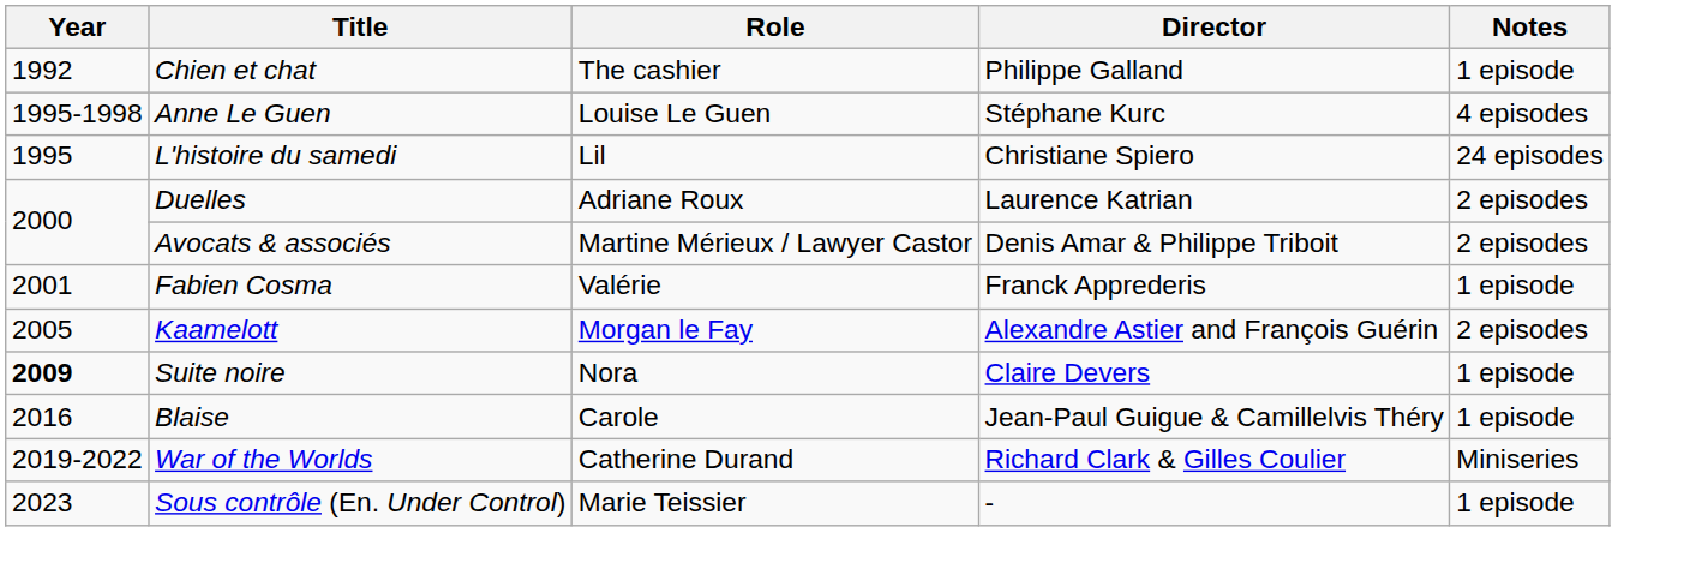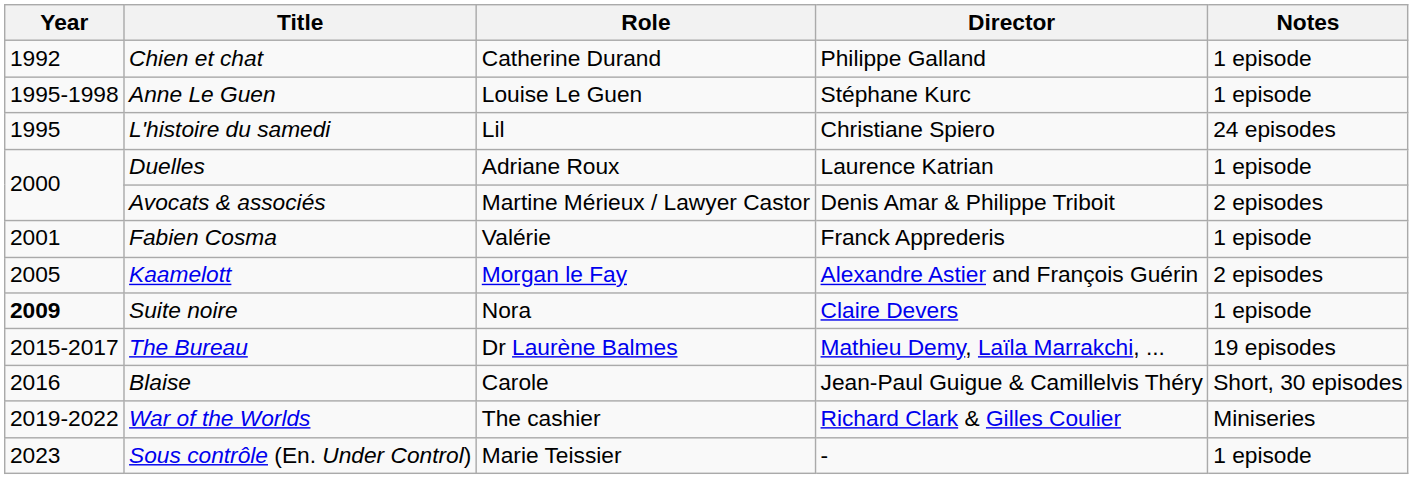 <table class="wikitable sortable">
 <tr>
 <th>Year</th>
 <th>Title</th>
 <th>Role</th>
 <th>Director</th>
 <th class="unsortable">Notes</th>
 </tr>
 <tr>
 <td>1992</td>
 <td><em>Chien et chat</em></td>
-<td>The cashier</td>
+<td>Catherine Durand</td>
 <td>Philippe Galland</td>
 <td>1 episode</td>
 </tr>
 <tr>
 <td>1995-1998</td>
 <td><em>Anne Le Guen</em></td>
 <td>Louise Le Guen</td>
 <td>Stéphane Kurc</td>
-<td>4 episodes</td>
+<td>1 episode</td>
 </tr>
 <tr>
 <td>1995</td>
 <td><em>L'histoire du samedi</em></td>
 <td>Lil</td>
 <td>Christiane Spiero</td>
 <td>24 episodes</td>
 </tr>
 <tr>
 <td rowspan=2>2000</td>
 <td><em>Duelles</em></td>
 <td>Adriane Roux</td>
 <td>Laurence Katrian</td>
-<td>2 episodes</td>
+<td>1 episode</td>
 </tr>
 <tr>
 <td><em>Avocats & associés</em></td>
 <td>Martine Mérieux / Lawyer Castor</td>
 <td>Denis Amar & Philippe Triboit</td>
 <td>2 episodes</td>
 </tr>
 <tr>
 <td>2001</td>
 <td><em>Fabien Cosma</em></td>
 <td>Valérie</td>
 <td>Franck Apprederis</td>
 <td>1 episode</td>
 </tr>
 <tr>
 <td>2005</td>
 <td><em><a href='#'>Kaamelott</a></em></td>
 <td><a href='#'>Morgan le Fay</a></td>
 <td><a href='#'>Alexandre Astier</a> and François Guérin</td>
 <td>2 episodes</td>
 </tr>
 <tr>
 <td><strong>2009</strong></td>
 <td><em>Suite noire</em></td>
 <td>Nora</td>
 <td><a href='#'>Claire Devers</a></td>
 <td>1 episode</td>
 </tr>
 <tr>
+<td>2015-2017</td>
+<td><em><a href='#'>The Bureau</a></em></td>
+<td>Dr <a href='#'>Laurène Balmes</a></td>
+<td><a href='#'>Mathieu Demy</a>, <a href='#'>Laïla Marrakchi</a>, ...</td>
+<td>19 episodes</td>
+</tr>
+<tr>
 <td>2016</td>
 <td><em>Blaise</em></td>
 <td>Carole</td>
 <td>Jean-Paul Guigue & Camillelvis Théry</td>
-<td>1 episode</td>
+<td>Short, 30 episodes</td>
 </tr>
 <tr>
 <td>2019-2022</td>
 <td><em><a href='#'>War of the Worlds</a></em></td>
-<td>Catherine Durand</td>
+<td>The cashier</td>
 <td><a href='#'>Richard Clark</a> & <a href='#'>Gilles Coulier</a></td>
 <td>Miniseries</td>
 </tr>
 <tr>
 <td>2023</td>
 <td><em><a href='#'>Sous contrôle</a></em> (En. <em>Under Control</em>)</td>
 <td>Marie Teissier</td>
 <td>-</td>
 <td>1 episode</td>
 </tr>
 </table>
